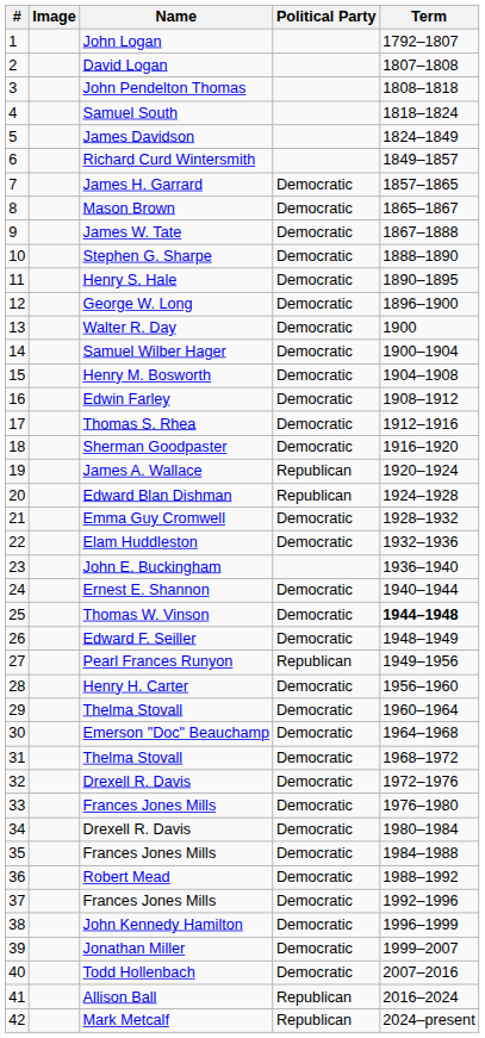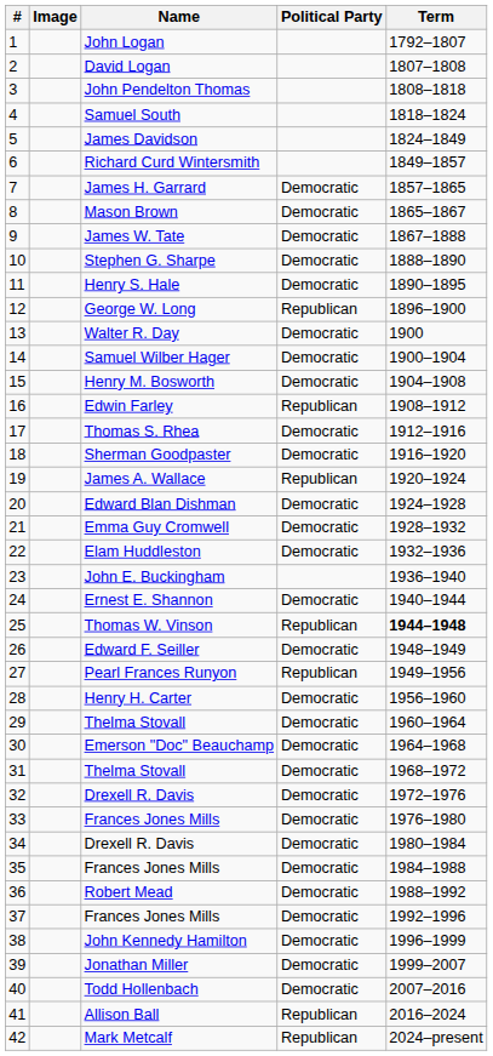 <table class="wikitable">
 <tr>
 <th>#</th>
 <th>Image</th>
 <th>Name</th>
 <th>Political Party</th>
 <th>Term</th>
 </tr>
 <tr>
 <td>1</td>
 <td></td>
 <td><a href='#'>John Logan</a></td>
 <td></td>
 <td>1792–1807</td>
 </tr>
 <tr>
 <td>2</td>
 <td></td>
 <td><a href='#'>David Logan</a></td>
 <td></td>
 <td>1807–1808</td>
 </tr>
 <tr>
 <td>3</td>
 <td></td>
 <td><a href='#'>John Pendelton Thomas</a></td>
 <td></td>
 <td>1808–1818</td>
 </tr>
 <tr>
 <td>4</td>
 <td></td>
 <td><a href='#'>Samuel South</a></td>
 <td></td>
 <td>1818–1824</td>
 </tr>
 <tr>
 <td>5</td>
 <td></td>
 <td><a href='#'>James Davidson</a></td>
 <td></td>
 <td>1824–1849</td>
 </tr>
 <tr>
 <td>6</td>
 <td></td>
 <td><a href='#'>Richard Curd Wintersmith</a></td>
 <td></td>
 <td>1849–1857</td>
 </tr>
 <tr>
 <td>7</td>
 <td></td>
 <td><a href='#'>James H. Garrard</a></td>
 <td>Democratic</td>
 <td>1857–1865</td>
 </tr>
 <tr>
 <td>8</td>
 <td></td>
 <td><a href='#'>Mason Brown</a></td>
 <td>Democratic</td>
 <td>1865–1867</td>
 </tr>
 <tr>
 <td>9</td>
 <td></td>
 <td><a href='#'>James W. Tate</a></td>
 <td>Democratic</td>
 <td>1867–1888</td>
 </tr>
 <tr>
 <td>10</td>
 <td></td>
 <td><a href='#'>Stephen G. Sharpe</a></td>
 <td>Democratic</td>
 <td>1888–1890</td>
 </tr>
 <tr>
 <td>11</td>
 <td></td>
 <td><a href='#'>Henry S. Hale</a></td>
 <td>Democratic</td>
 <td>1890–1895</td>
 </tr>
 <tr>
 <td>12</td>
 <td></td>
 <td><a href='#'>George W. Long</a></td>
-<td>Democratic</td>
+<td>Republican</td>
 <td>1896–1900</td>
 </tr>
 <tr>
 <td>13</td>
 <td></td>
 <td><a href='#'>Walter R. Day</a></td>
 <td>Democratic</td>
 <td>1900</td>
 </tr>
 <tr>
 <td>14</td>
 <td></td>
 <td><a href='#'>Samuel Wilber Hager</a></td>
 <td>Democratic</td>
 <td>1900–1904</td>
 </tr>
 <tr>
 <td>15</td>
 <td></td>
 <td><a href='#'>Henry M. Bosworth</a></td>
 <td>Democratic</td>
 <td>1904–1908</td>
 </tr>
 <tr>
 <td>16</td>
 <td></td>
 <td><a href='#'>Edwin Farley</a></td>
-<td>Democratic</td>
+<td>Republican</td>
 <td>1908–1912</td>
 </tr>
 <tr>
 <td>17</td>
 <td></td>
 <td><a href='#'>Thomas S. Rhea</a></td>
 <td>Democratic</td>
 <td>1912–1916</td>
 </tr>
 <tr>
 <td>18</td>
 <td></td>
 <td><a href='#'>Sherman Goodpaster</a></td>
 <td>Democratic</td>
 <td>1916–1920</td>
 </tr>
 <tr>
 <td>19</td>
 <td></td>
 <td><a href='#'>James A. Wallace</a></td>
 <td>Republican</td>
 <td>1920–1924</td>
 </tr>
 <tr>
 <td>20</td>
 <td></td>
 <td><a href='#'>Edward Blan Dishman</a></td>
-<td>Republican</td>
+<td>Democratic</td>
 <td>1924–1928</td>
 </tr>
 <tr>
 <td>21</td>
 <td></td>
 <td><a href='#'>Emma Guy Cromwell</a></td>
 <td>Democratic</td>
 <td>1928–1932</td>
 </tr>
 <tr>
 <td>22</td>
 <td></td>
 <td><a href='#'>Elam Huddleston</a></td>
 <td>Democratic</td>
 <td>1932–1936</td>
 </tr>
 <tr>
 <td>23</td>
 <td></td>
 <td><a href='#'>John E. Buckingham</a></td>
 <td></td>
 <td>1936–1940</td>
 </tr>
 <tr>
 <td>24</td>
 <td></td>
 <td><a href='#'>Ernest E. Shannon</a></td>
 <td>Democratic</td>
 <td>1940–1944</td>
 </tr>
 <tr>
 <td>25</td>
 <td></td>
 <td><a href='#'>Thomas W. Vinson</a></td>
-<td>Democratic</td>
+<td>Republican</td>
 <td><strong>1944–1948</strong></td>
 </tr>
 <tr>
 <td>26</td>
 <td></td>
 <td><a href='#'>Edward F. Seiller</a></td>
 <td>Democratic</td>
 <td>1948–1949</td>
 </tr>
 <tr>
 <td>27</td>
 <td></td>
 <td><a href='#'>Pearl Frances Runyon</a></td>
 <td>Republican</td>
 <td>1949–1956</td>
 </tr>
 <tr>
 <td>28</td>
 <td></td>
 <td><a href='#'>Henry H. Carter</a></td>
 <td>Democratic</td>
 <td>1956–1960</td>
 </tr>
 <tr>
 <td>29</td>
 <td></td>
 <td><a href='#'>Thelma Stovall</a></td>
 <td>Democratic</td>
 <td>1960–1964</td>
 </tr>
 <tr>
 <td>30</td>
 <td></td>
 <td><a href='#'>Emerson "Doc" Beauchamp</a></td>
 <td>Democratic</td>
 <td>1964–1968</td>
 </tr>
 <tr>
 <td>31</td>
 <td></td>
 <td><a href='#'>Thelma Stovall</a></td>
 <td>Democratic</td>
 <td>1968–1972</td>
 </tr>
 <tr>
 <td>32</td>
 <td></td>
 <td><a href='#'>Drexell R. Davis</a></td>
 <td>Democratic</td>
 <td>1972–1976</td>
 </tr>
 <tr>
 <td>33</td>
 <td></td>
 <td><a href='#'>Frances Jones Mills</a></td>
 <td>Democratic</td>
 <td>1976–1980</td>
 </tr>
 <tr>
 <td>34</td>
 <td></td>
 <td>Drexell R. Davis</td>
 <td>Democratic</td>
 <td>1980–1984</td>
 </tr>
 <tr>
 <td>35</td>
 <td></td>
 <td>Frances Jones Mills</td>
 <td>Democratic</td>
 <td>1984–1988</td>
 </tr>
 <tr>
 <td>36</td>
 <td></td>
 <td><a href='#'>Robert Mead</a></td>
 <td>Democratic</td>
 <td>1988–1992</td>
 </tr>
 <tr>
 <td>37</td>
 <td></td>
 <td>Frances Jones Mills</td>
 <td>Democratic</td>
 <td>1992–1996</td>
 </tr>
 <tr>
 <td>38</td>
 <td></td>
 <td><a href='#'>John Kennedy Hamilton</a></td>
 <td>Democratic</td>
 <td>1996–1999</td>
 </tr>
 <tr>
 <td>39</td>
 <td></td>
 <td><a href='#'>Jonathan Miller</a></td>
 <td>Democratic</td>
 <td>1999–2007</td>
 </tr>
 <tr>
 <td>40</td>
 <td></td>
 <td><a href='#'>Todd Hollenbach</a></td>
 <td>Democratic</td>
 <td>2007–2016</td>
 </tr>
 <tr>
 <td>41</td>
 <td></td>
 <td><a href='#'>Allison Ball</a></td>
 <td>Republican</td>
 <td>2016–2024</td>
 </tr>
 <tr>
 <td>42</td>
 <td></td>
 <td><a href='#'>Mark Metcalf</a></td>
 <td>Republican</td>
 <td>2024–present</td>
 </tr>
 </table>
